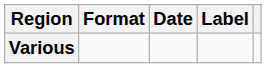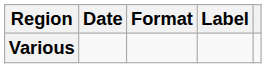 <table class="wikitable plainrowheaders">
 <tr>
 <th scope="col">Region</th>
+<th scope="col">Date</th>
 <th scope="col">Format</th>
-<th scope="col">Date</th>
 <th scope="col">Label</th>
 <th scope="col"></th>
 </tr>
 <tr>
 <th scope="row">Various</th>
 <td></td>
 <td></td>
 <td></td>
 <td></td>
 </tr>
 </table>
